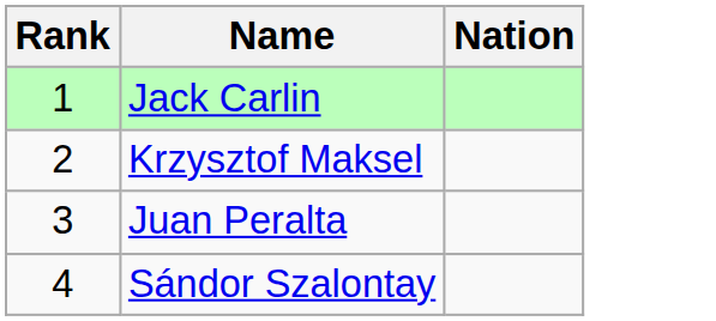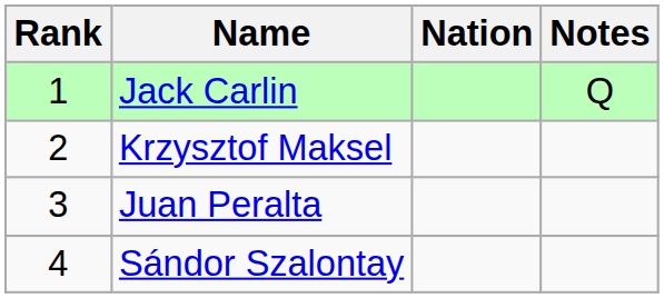 <table class="wikitable sortable" style="text-align:center">
 <tr>
 <th>Rank</th>
 <th>Name</th>
 <th>Nation</th>
+<th>Notes</th>
 </tr>
 <tr bgcolor=bbffbb>
 <td>1</td>
 <td align=left><a href='#'>Jack Carlin</a></td>
 <td align=left></td>
+<td>Q</td>
 </tr>
 <tr>
 <td>2</td>
 <td align=left><a href='#'>Krzysztof Maksel</a></td>
 <td align=left></td>
+<td></td>
 </tr>
 <tr>
 <td>3</td>
 <td align=left><a href='#'>Juan Peralta</a></td>
 <td align=left></td>
+<td></td>
 </tr>
 <tr>
 <td>4</td>
 <td align=left><a href='#'>Sándor Szalontay</a></td>
 <td align=left></td>
+<td></td>
 </tr>
 </table>
